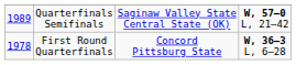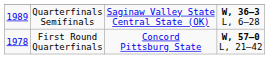 <table class="wikitable" style="text-align:center">
 <tr>
 </tr>
 <tr>
 <td><a href='#'>1989</a></td>
 <td>Quarterfinals<br>Semifinals</td>
 <td><a href='#'>Saginaw Valley State</a><br><a href='#'>Central State (OK)</a></td>
-<td><strong>W, 57–0</strong><br>L, 21–42</td>
+<td><strong>W, 36–3</strong><br>L, 6–28</td>
 </tr>
 <tr>
 <td><a href='#'>1978</a></td>
 <td>First Round<br>Quarterfinals</td>
 <td><a href='#'>Concord</a><br><a href='#'>Pittsburg State</a></td>
-<td><strong>W, 36–3</strong><br>L, 6–28</td>
+<td><strong>W, 57–0</strong><br>L, 21–42</td>
 </tr>
 </table>
